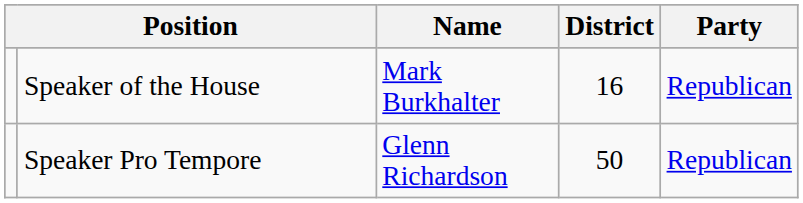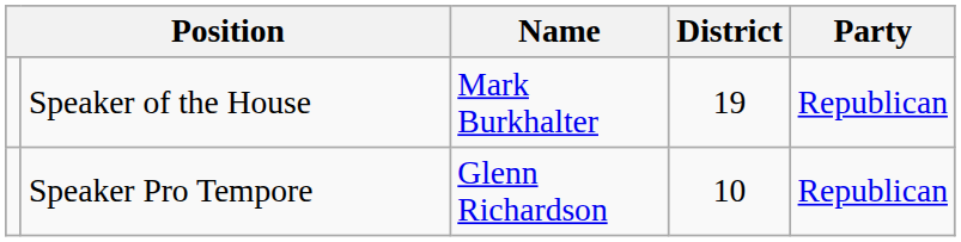 <table class="wikitable">
 <tr>
 <th colspan=2 align=center>Position</th>
 <th width="099" align=center>Name</th>
 <th align=center>District</th>
 <th align=center>Party</th>
 </tr>
 <tr>
 <td></td>
 <td width="201">Speaker of the House</td>
 <td><a href='#'>Mark Burkhalter</a></td>
-<td align=center>16</td>
+<td align=center>19</td>
 <td><a href='#'>Republican</a></td>
 </tr>
 <tr>
 <td></td>
 <td>Speaker Pro Tempore</td>
 <td><a href='#'>Glenn Richardson</a></td>
-<td align=center>50</td>
+<td align=center>10</td>
 <td><a href='#'>Republican</a></td>
 </tr>
 </table>
